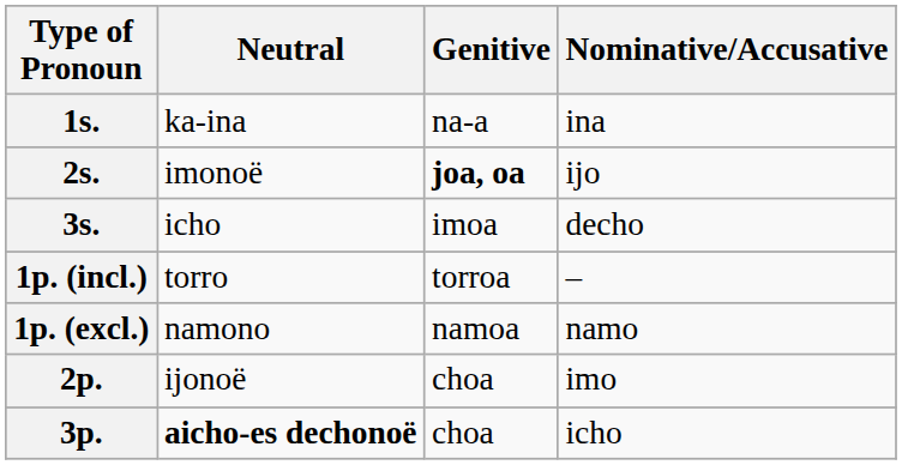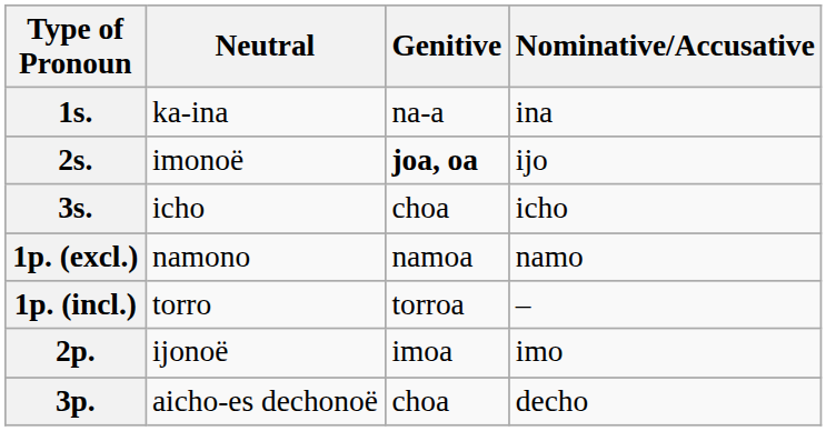 <table class="wikitable">
 <tr>
 <th>Type of<br> Pronoun</th>
 <th c=01>Neutral</th>
 <th c=02>Genitive</th>
 <th c=03>Nominative/Accusative</th>
 </tr>
 <tr>
 <th>1s.</th>
 <td c=01>ka-ina</td>
 <td c=02>na-a</td>
 <td c=03>ina</td>
 </tr>
 <tr>
 <th>2s.</th>
 <td c=01>imonoë</td>
 <td c=02><strong>joa, oa</strong></td>
 <td c=03>ijo</td>
 </tr>
 <tr>
 <th>3s.</th>
 <td c=01>icho</td>
-<td c=02>imoa</td>
-<td c=03>decho</td>
+<td c=02>choa</td>
+<td c=03>icho</td>
+</tr>
+<tr>
+<th>1p. (excl.)</th>
+<td c=01>namono</td>
+<td c=02>namoa</td>
+<td c=03>namo</td>
 </tr>
 <tr>
 <th>1p. (incl.)</th>
 <td c=01>torro</td>
 <td c=02>torroa</td>
 <td c=03>–</td>
 </tr>
 <tr>
-<th>1p. (excl.)</th>
-<td c=01>namono</td>
-<td c=02>namoa</td>
-<td c=03>namo</td>
-</tr>
-<tr>
 <th>2p.</th>
 <td c=01>ijonoë</td>
-<td c=02>choa</td>
+<td c=02>imoa</td>
 <td c=03>imo</td>
 </tr>
 <tr>
 <th>3p.</th>
-<td c=01><strong>aicho-es dechonoë</strong></td>
+<td c=01>aicho-es dechonoë</td>
 <td c=02>choa</td>
-<td c=03>icho</td>
+<td c=03>decho</td>
 </tr>
 </table>
